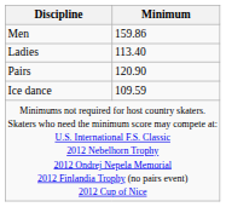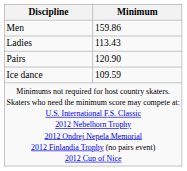 <table class="wikitable" style="font-size:90%;">
 <tr>
 <th>Discipline</th>
 <th>Minimum</th>
 </tr>
 <tr>
 <td>Men</td>
 <td>159.86</td>
 </tr>
 <tr>
 <td>Ladies</td>
-<td>113.40</td>
+<td>113.43</td>
 </tr>
 <tr>
 <td>Pairs</td>
 <td>120.90</td>
 </tr>
 <tr>
 <td>Ice dance</td>
 <td>109.59</td>
 </tr>
 <tr>
 <td colspan=2 align=center><small> Minimums not required for host country skaters. <br> Skaters who need the minimum score may compete at: <br> <a href='#'>U.S. International F.S. Classic</a> <br> <a href='#'>2012 Nebelhorn Trophy</a> <br> <a href='#'>2012 Ondrej Nepela Memorial</a> <br> <a href='#'>2012 Finlandia Trophy</a> (no pairs event) <br> <a href='#'>2012 Cup of Nice</a> </small></td>
 </tr>
 </table>
